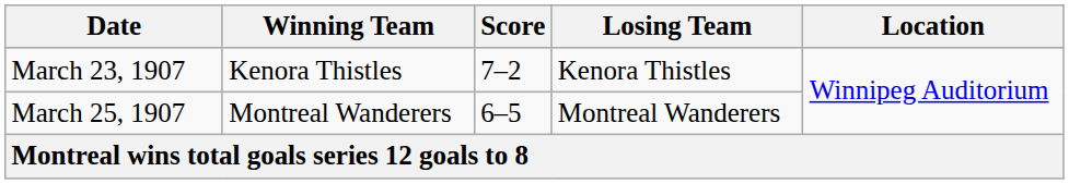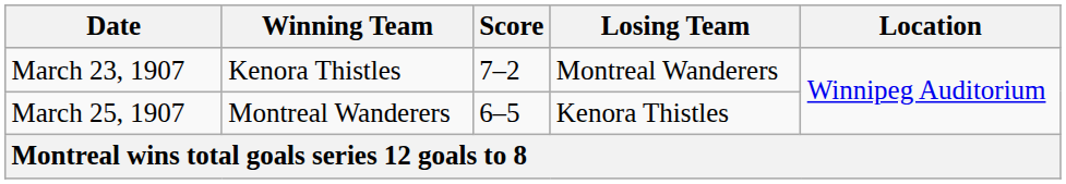 <table class="wikitable">
 <tr>
 <th width="120">Date</th>
 <th width="140">Winning Team</th>
 <th width="5">Score</th>
 <th width="140">Losing Team</th>
 <th width="145">Location</th>
 </tr>
 <tr>
 <td>March 23, 1907</td>
 <td>Kenora Thistles</td>
 <td>7–2</td>
-<td>Kenora Thistles</td>
+<td>Montreal Wanderers</td>
 <td rowspan="2"><a href='#'>Winnipeg Auditorium</a></td>
 </tr>
 <tr>
 <td>March 25, 1907</td>
 <td>Montreal Wanderers</td>
 <td>6–5</td>
-<td>Montreal Wanderers</td>
+<td>Kenora Thistles</td>
 </tr>
 <tr>
 <th colspan="5" style="text-align:left;">Montreal wins total goals series 12 goals to 8</th>
 </tr>
 </table>
